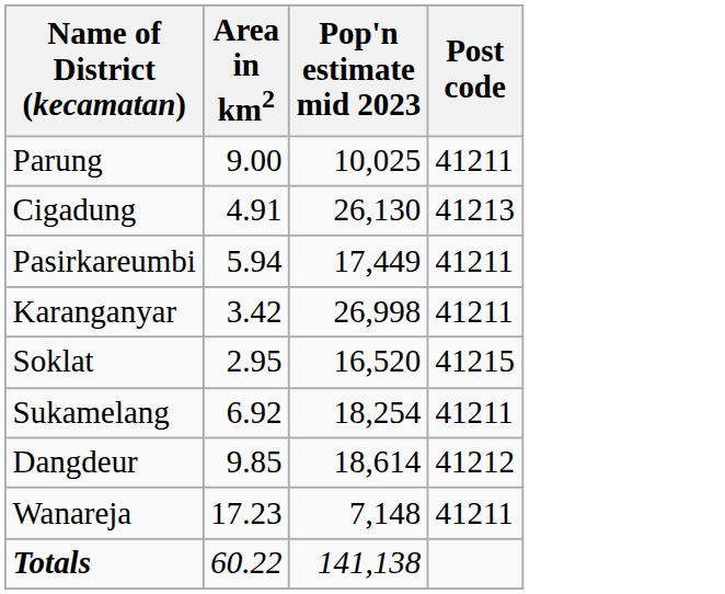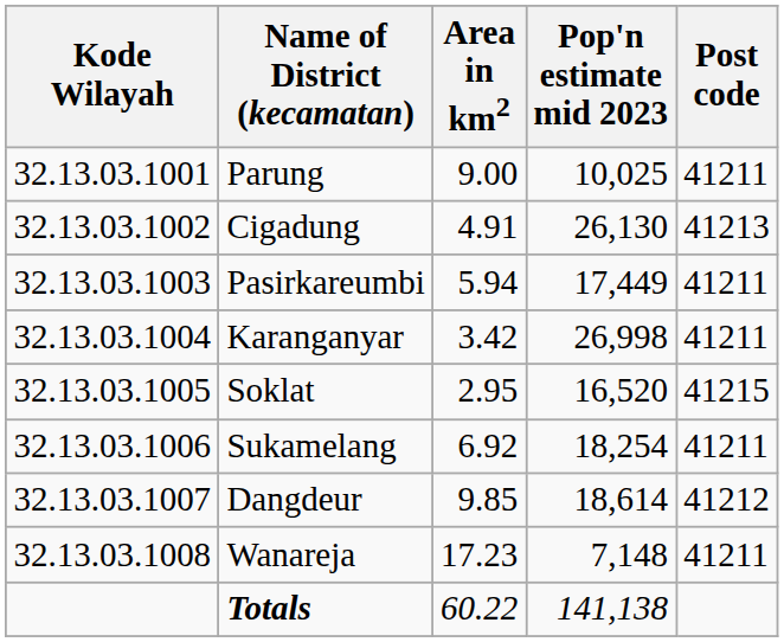 <table class="sortable wikitable">
 <tr>
+<th>Kode <br>Wilayah</th>
 <th>Name of<br>District<br>(<em>kecamatan</em>)</th>
 <th>Area <br>in <br>km<sup>2</sup></th>
 <th>Pop'n<br>estimate<br>mid 2023</th>
 <th>Post<br>code</th>
 </tr>
 <tr>
+<td>32.13.03.1001</td>
 <td>Parung</td>
 <td align="right">9.00</td>
 <td align="right">10,025</td>
 <td>41211</td>
 </tr>
 <tr>
+<td>32.13.03.1002</td>
 <td>Cigadung</td>
 <td align="right">4.91</td>
 <td align="right">26,130</td>
 <td>41213</td>
 </tr>
 <tr>
+<td>32.13.03.1003</td>
 <td>Pasirkareumbi</td>
 <td align="right">5.94</td>
 <td align="right">17,449</td>
 <td>41211</td>
 </tr>
 <tr>
+<td>32.13.03.1004</td>
 <td>Karanganyar</td>
 <td align="right">3.42</td>
 <td align="right">26,998</td>
 <td>41211</td>
 </tr>
 <tr>
+<td>32.13.03.1005</td>
 <td>Soklat</td>
 <td align="right">2.95</td>
 <td align="right">16,520</td>
 <td>41215</td>
 </tr>
 <tr>
+<td>32.13.03.1006</td>
 <td>Sukamelang</td>
 <td align="right">6.92</td>
 <td align="right">18,254</td>
 <td>41211</td>
 </tr>
 <tr>
+<td>32.13.03.1007</td>
 <td>Dangdeur</td>
 <td align="right">9.85</td>
 <td align="right">18,614</td>
 <td>41212</td>
 </tr>
 <tr>
+<td>32.13.03.1008</td>
 <td>Wanareja</td>
 <td align="right">17.23</td>
 <td align="right">7,148</td>
 <td>41211</td>
 </tr>
 <tr>
+<td></td>
 <td><strong><em>Totals</em></strong></td>
 <td align="right"><em>60.22</em></td>
 <td align="right"><em>141,138</em></td>
 <td></td>
 </tr>
 </table>
